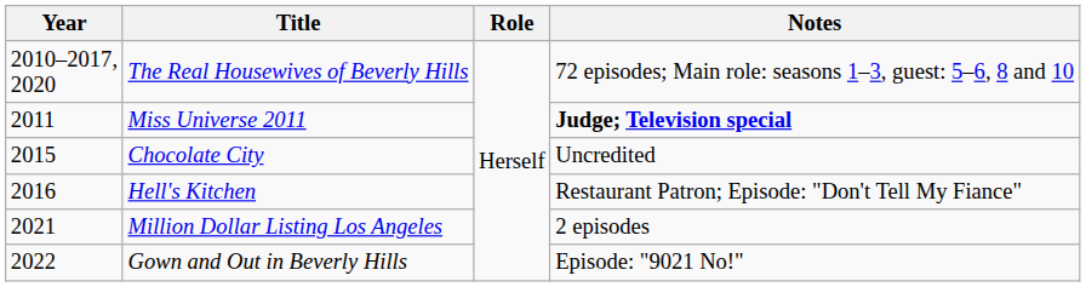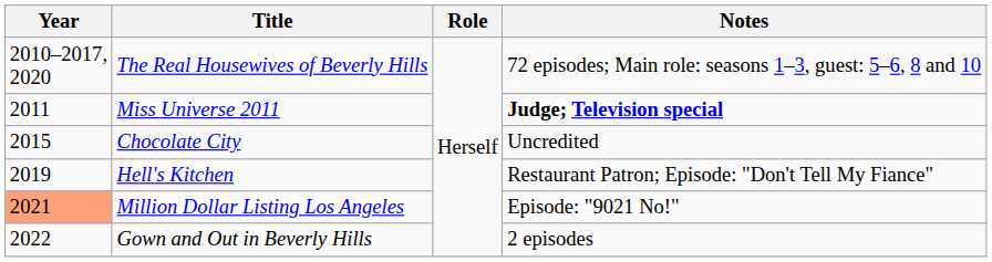 <table class="wikitable">
 <tr>
 <th>Year</th>
 <th>Title</th>
 <th>Role</th>
 <th>Notes</th>
 </tr>
 <tr>
 <td>2010–2017,<br>2020</td>
 <td><em><a href='#'>The Real Housewives of Beverly Hills</a></em></td>
 <td rowspan="6">Herself</td>
 <td>72 episodes; Main role: seasons <a href='#'>1</a>–<a href='#'>3</a>, guest: <a href='#'>5</a>–<a href='#'>6</a>, <a href='#'>8</a> and <a href='#'>10</a></td>
 </tr>
 <tr>
 <td>2011</td>
 <td><em><a href='#'>Miss Universe 2011</a></em></td>
 <td><strong>Judge; <a href='#'>Television special</a></strong></td>
 </tr>
 <tr>
 <td>2015</td>
 <td><em><a href='#'>Chocolate City</a></em></td>
 <td>Uncredited</td>
 </tr>
 <tr>
-<td>2016</td>
+<td>2019</td>
 <td><em><a href='#'>Hell's Kitchen</a></em></td>
 <td>Restaurant Patron; Episode: "Don't Tell My Fiance"</td>
 </tr>
 <tr>
-<td>2021</td>
+<td style="background: lightsalmon;">2021</td>
 <td><em><a href='#'>Million Dollar Listing Los Angeles</a></em></td>
-<td>2 episodes</td>
+<td>Episode: "9021 No!"</td>
 </tr>
 <tr>
 <td>2022</td>
 <td><em>Gown and Out in Beverly Hills</em></td>
-<td>Episode: "9021 No!"</td>
+<td>2 episodes</td>
 </tr>
 </table>
